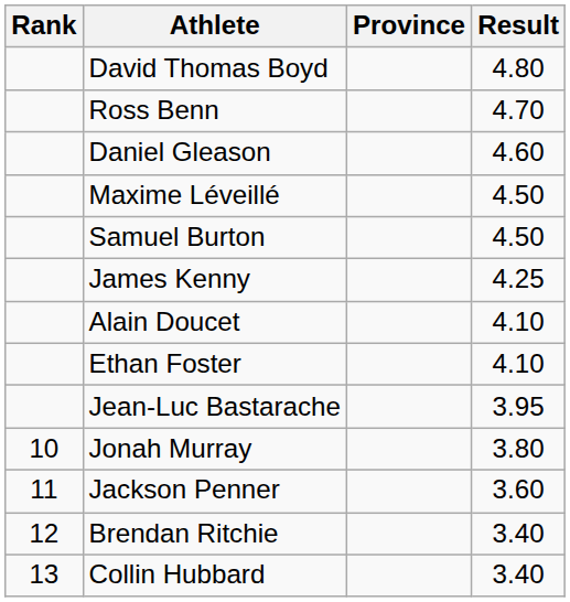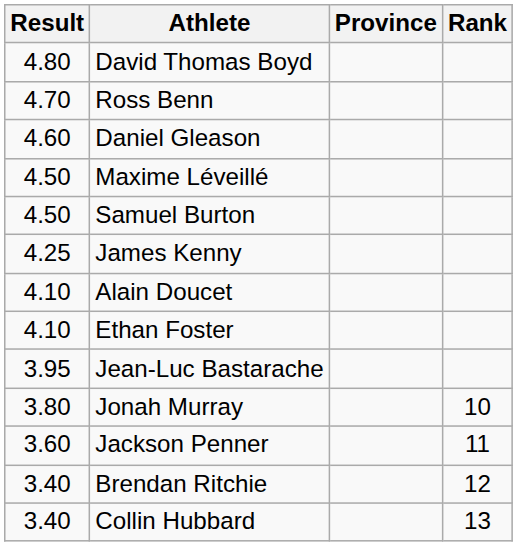 <table class="wikitable sortable" style="text-align:center">
 <tr>
-<th>Rank</th>
+<th>Result</th>
 <th>Athlete</th>
 <th>Province</th>
-<th>Result</th>
+<th>Rank</th>
 </tr>
 <tr>
-<td></td>
+<td>4.80</td>
 <td align=left>David Thomas Boyd</td>
 <td align="left"></td>
-<td>4.80</td>
+<td></td>
 </tr>
 <tr>
-<td></td>
+<td>4.70</td>
 <td align=left>Ross Benn</td>
 <td align="left"></td>
-<td>4.70</td>
+<td></td>
 </tr>
 <tr>
-<td></td>
+<td>4.60</td>
 <td align=left>Daniel Gleason</td>
 <td align="left"></td>
-<td>4.60</td>
+<td></td>
 </tr>
 <tr>
-<td></td>
+<td>4.50</td>
 <td align=left>Maxime Léveillé</td>
 <td align="left"></td>
-<td>4.50</td>
+<td></td>
 </tr>
 <tr>
-<td></td>
+<td>4.50</td>
 <td align=left>Samuel Burton</td>
 <td align="left"></td>
-<td>4.50</td>
+<td></td>
 </tr>
 <tr>
-<td></td>
+<td>4.25</td>
 <td align=left>James Kenny</td>
 <td align="left"></td>
-<td>4.25</td>
+<td></td>
 </tr>
 <tr>
-<td></td>
+<td>4.10</td>
 <td align=left>Alain Doucet</td>
 <td align="left"></td>
-<td>4.10</td>
+<td></td>
 </tr>
 <tr>
-<td></td>
+<td>4.10</td>
 <td align=left>Ethan Foster</td>
 <td align="left"></td>
-<td>4.10</td>
+<td></td>
 </tr>
 <tr>
-<td></td>
+<td>3.95</td>
 <td align=left>Jean-Luc Bastarache</td>
 <td align="left"></td>
-<td>3.95</td>
+<td></td>
 </tr>
 <tr>
-<td>10</td>
+<td>3.80</td>
 <td align=left>Jonah Murray</td>
 <td align="left"></td>
-<td>3.80</td>
+<td>10</td>
 </tr>
 <tr>
-<td>11</td>
+<td>3.60</td>
 <td align=left>Jackson Penner</td>
 <td align="left"></td>
-<td>3.60</td>
+<td>11</td>
 </tr>
 <tr>
-<td>12</td>
+<td>3.40</td>
 <td align=left>Brendan Ritchie</td>
 <td align="left"></td>
-<td>3.40</td>
+<td>12</td>
 </tr>
 <tr>
-<td>13</td>
+<td>3.40</td>
 <td align=left>Collin Hubbard</td>
 <td align="left"></td>
-<td>3.40</td>
+<td>13</td>
 </tr>
 </table>
